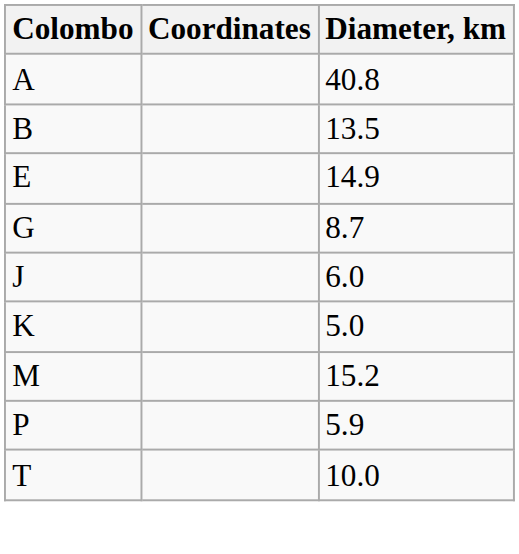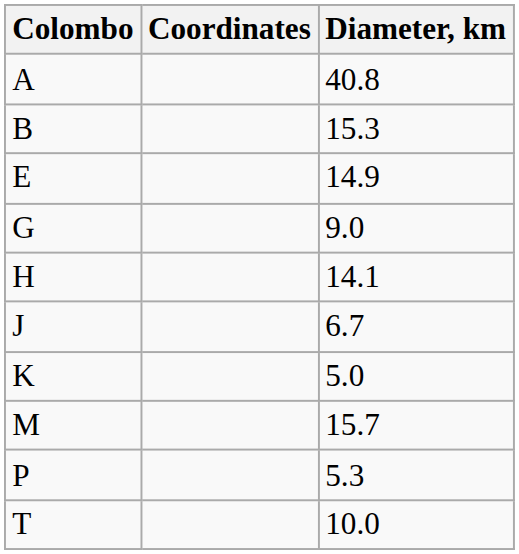 <table class="wikitable sortable" align="center">
 <tr>
 <th>Colombo</th>
 <th class="unsortable">Coordinates</th>
 <th>Diameter, km</th>
 </tr>
 <tr>
 <td>A</td>
 <td></td>
 <td>40.8</td>
 </tr>
 <tr>
 <td>B</td>
 <td></td>
-<td>13.5</td>
+<td>15.3</td>
 </tr>
 <tr>
 <td>E</td>
 <td></td>
 <td>14.9</td>
 </tr>
 <tr>
 <td>G</td>
 <td></td>
-<td>8.7</td>
+<td>9.0</td>
+</tr>
+<tr>
+<td>H</td>
+<td></td>
+<td>14.1</td>
 </tr>
 <tr>
 <td>J</td>
 <td></td>
-<td>6.0</td>
+<td>6.7</td>
 </tr>
 <tr>
 <td>K</td>
 <td></td>
 <td>5.0</td>
 </tr>
 <tr>
 <td>M</td>
 <td></td>
-<td>15.2</td>
+<td>15.7</td>
 </tr>
 <tr>
 <td>P</td>
 <td></td>
-<td>5.9</td>
+<td>5.3</td>
 </tr>
 <tr>
 <td>T</td>
 <td></td>
 <td>10.0</td>
 </tr>
 </table>
